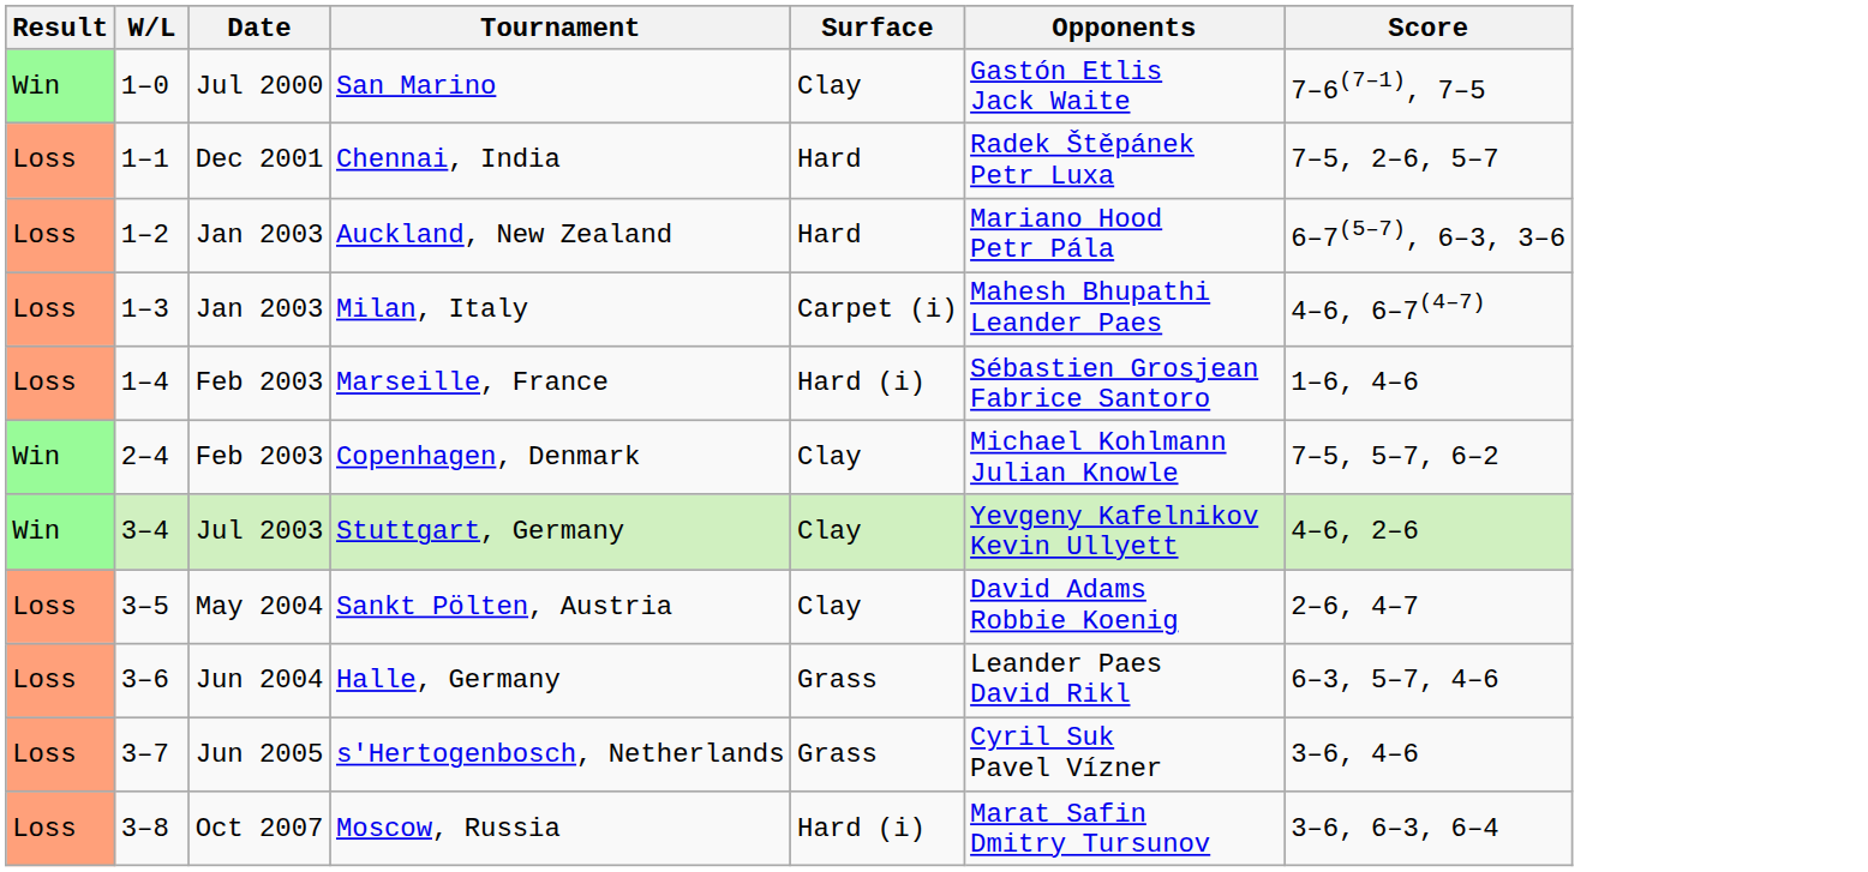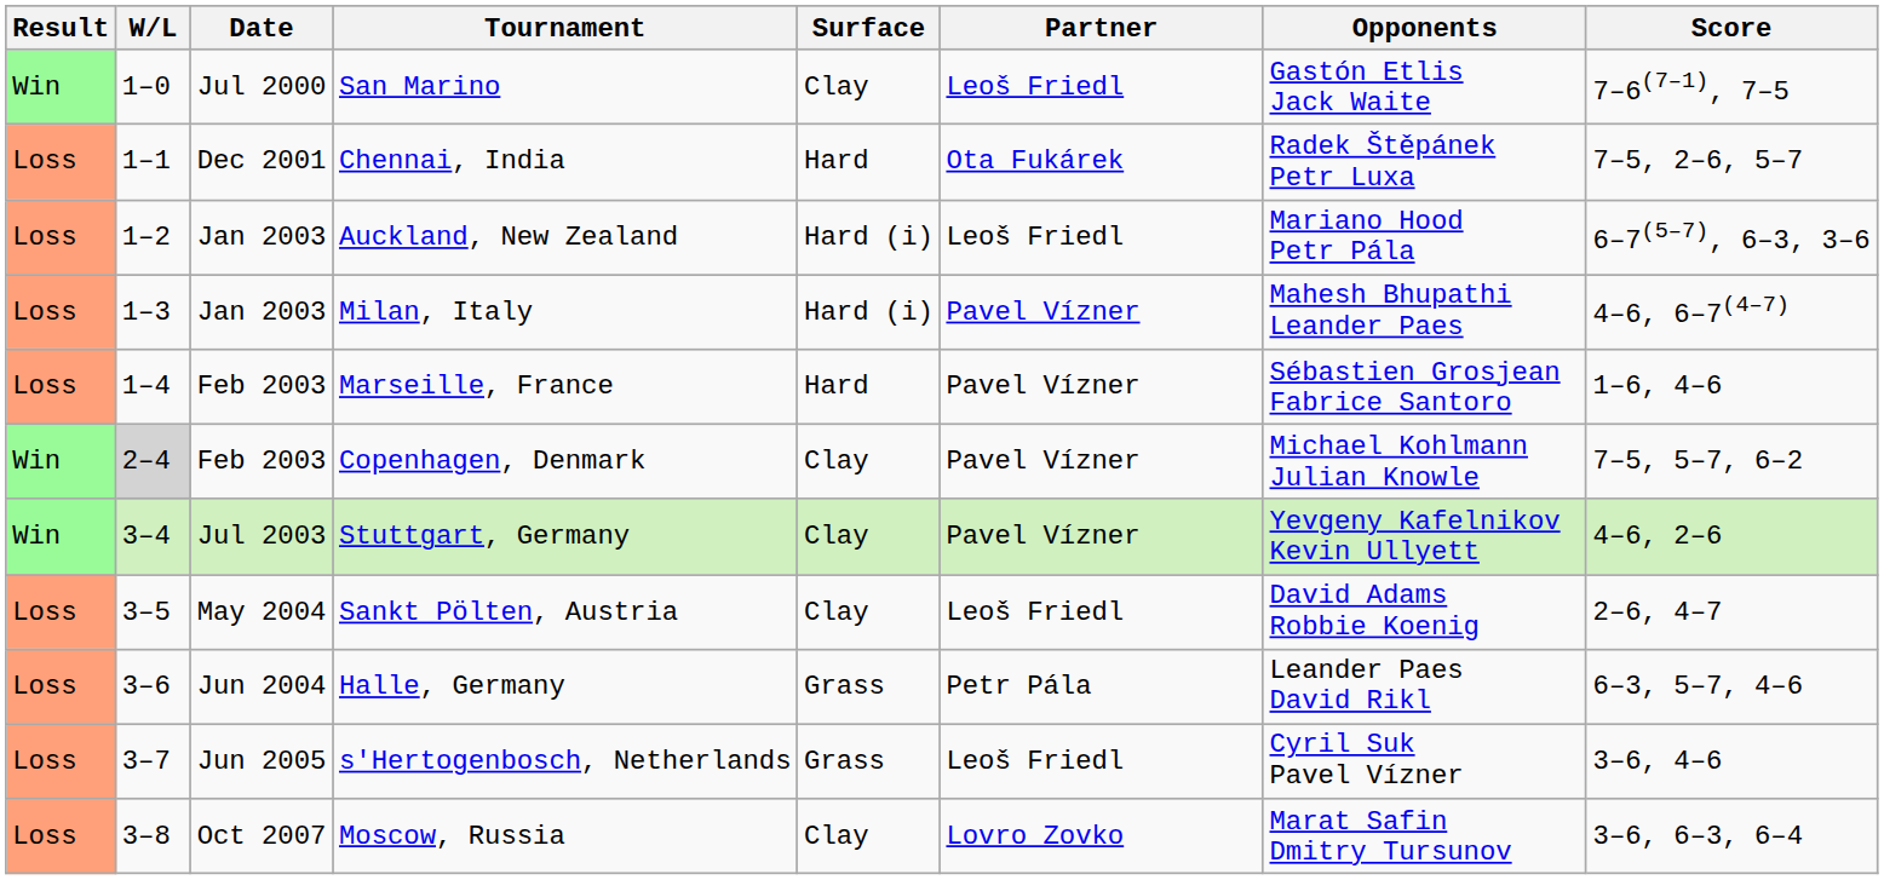 <table class="sortable wikitable">
 <tr>
 <th>Result</th>
 <th style="width:30px" class="unsortable">W/L</th>
 <th>Date</th>
 <th>Tournament</th>
 <th>Surface</th>
+<th style="width:150px">Partner</th>
 <th style="width:150px">Opponents</th>
 <th class="unsortable">Score</th>
 </tr>
 <tr>
 <td style="background:#98fb98;">Win</td>
 <td>1–0</td>
 <td>Jul 2000</td>
 <td><a href='#'>San Marino</a></td>
 <td>Clay</td>
+<td> <a href='#'>Leoš Friedl</a></td>
 <td> <a href='#'>Gastón Etlis</a><br> <a href='#'>Jack Waite</a></td>
 <td>7–6<sup>(7–1)</sup>, 7–5</td>
 </tr>
 <tr>
 <td style="background:#ffa07a;">Loss</td>
 <td>1–1</td>
 <td>Dec 2001</td>
 <td><a href='#'>Chennai</a>, India</td>
 <td>Hard</td>
+<td> <a href='#'>Ota Fukárek</a></td>
 <td> <a href='#'>Radek Štěpánek</a><br> <a href='#'>Petr Luxa</a></td>
 <td>7–5, 2–6, 5–7</td>
 </tr>
 <tr>
 <td style="background:#ffa07a;">Loss</td>
 <td>1–2</td>
 <td>Jan 2003</td>
 <td><a href='#'>Auckland</a>, New Zealand</td>
-<td>Hard</td>
+<td>Hard (i)</td>
+<td> Leoš Friedl</td>
 <td> <a href='#'>Mariano Hood</a><br> <a href='#'>Petr Pála</a></td>
 <td>6–7<sup>(5–7)</sup>, 6–3, 3–6</td>
 </tr>
 <tr>
 <td style="background:#ffa07a;">Loss</td>
 <td>1–3</td>
 <td>Jan 2003</td>
 <td><a href='#'>Milan</a>, Italy</td>
-<td>Carpet (i)</td>
+<td>Hard (i)</td>
+<td> <a href='#'>Pavel Vízner</a></td>
 <td> <a href='#'>Mahesh Bhupathi</a><br> <a href='#'>Leander Paes</a></td>
 <td>4–6, 6–7<sup>(4–7)</sup></td>
 </tr>
 <tr>
 <td style="background:#ffa07a;">Loss</td>
 <td>1–4</td>
 <td>Feb 2003</td>
 <td><a href='#'>Marseille</a>, France</td>
-<td>Hard (i)</td>
+<td>Hard</td>
+<td> Pavel Vízner</td>
 <td> <a href='#'>Sébastien Grosjean</a><br> <a href='#'>Fabrice Santoro</a></td>
 <td>1–6, 4–6</td>
 </tr>
 <tr>
 <td style="background:#98fb98;">Win</td>
-<td>2–4</td>
+<td style="background: lightgrey;">2–4</td>
 <td>Feb 2003</td>
 <td><a href='#'>Copenhagen</a>, Denmark</td>
 <td>Clay</td>
+<td> Pavel Vízner</td>
 <td> <a href='#'>Michael Kohlmann</a><br> <a href='#'>Julian Knowle</a></td>
 <td>7–5, 5–7, 6–2</td>
 </tr>
 <tr bgcolor="#d0f0c0">
 <td style="background:#98fb98;">Win</td>
 <td>3–4</td>
 <td>Jul 2003</td>
 <td><a href='#'>Stuttgart</a>, Germany</td>
 <td>Clay</td>
+<td> Pavel Vízner</td>
 <td> <a href='#'>Yevgeny Kafelnikov</a><br> <a href='#'>Kevin Ullyett</a></td>
 <td>4–6, 2–6</td>
 </tr>
 <tr>
 <td style="background:#ffa07a;">Loss</td>
 <td>3–5</td>
 <td>May 2004</td>
 <td><a href='#'>Sankt Pölten</a>, Austria</td>
 <td>Clay</td>
+<td> Leoš Friedl</td>
 <td> <a href='#'>David Adams</a><br> <a href='#'>Robbie Koenig</a></td>
 <td>2–6, 4–7</td>
 </tr>
 <tr>
 <td style="background:#ffa07a;">Loss</td>
 <td>3–6</td>
 <td>Jun 2004</td>
 <td><a href='#'>Halle</a>, Germany</td>
 <td>Grass</td>
+<td> Petr Pála</td>
 <td> Leander Paes<br> <a href='#'>David Rikl</a></td>
 <td>6–3, 5–7, 4–6</td>
 </tr>
 <tr>
 <td style="background:#ffa07a;">Loss</td>
 <td>3–7</td>
 <td>Jun 2005</td>
 <td><a href='#'>s'Hertogenbosch</a>, Netherlands</td>
 <td>Grass</td>
+<td> Leoš Friedl</td>
 <td> <a href='#'>Cyril Suk</a><br> Pavel Vízner</td>
 <td>3–6, 4–6</td>
 </tr>
 <tr>
 <td style="background:#ffa07a;">Loss</td>
 <td>3–8</td>
 <td>Oct 2007</td>
 <td><a href='#'>Moscow</a>, Russia</td>
-<td>Hard (i)</td>
+<td>Clay</td>
+<td> <a href='#'>Lovro Zovko</a></td>
 <td> <a href='#'>Marat Safin</a><br> <a href='#'>Dmitry Tursunov</a></td>
 <td>3–6, 6–3, 6–4</td>
 </tr>
 </table>
